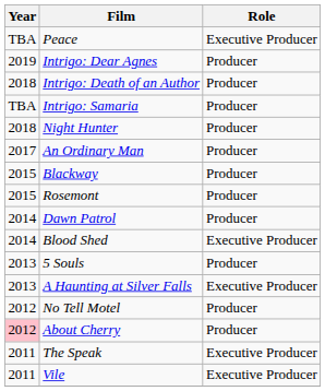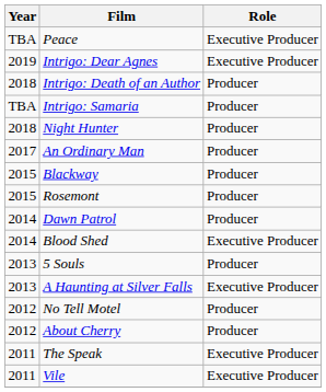 <table class="wikitable plainrowheaders sortable">
 <tr>
 <th>Year</th>
 <th>Film</th>
 <th>Role</th>
 </tr>
 <tr>
 <td rowspan="1">TBA</td>
 <td><em>Peace</em></td>
 <td>Executive Producer</td>
 </tr>
 <tr>
 <td rowspan="1">2019</td>
 <td><em><a href='#'>Intrigo: Dear Agnes</a></em></td>
-<td>Producer</td>
+<td>Executive Producer</td>
 </tr>
 <tr>
 <td rowspan="1">2018</td>
 <td><em><a href='#'>Intrigo: Death of an Author</a></em></td>
 <td>Producer</td>
 </tr>
 <tr>
 <td rowspan="1">TBA</td>
 <td><em><a href='#'>Intrigo: Samaria</a></em></td>
 <td>Producer</td>
 </tr>
 <tr>
 <td rowspan="1">2018</td>
 <td><em><a href='#'>Night Hunter</a></em></td>
 <td>Producer</td>
 </tr>
 <tr>
 <td rowspan="1">2017</td>
 <td><em><a href='#'>An Ordinary Man</a></em></td>
 <td>Producer</td>
 </tr>
 <tr>
 <td rowspan="1">2015</td>
 <td><em><a href='#'>Blackway</a></em></td>
 <td>Producer</td>
 </tr>
 <tr>
 <td rowspan="1">2015</td>
 <td><em>Rosemont</em></td>
 <td>Producer</td>
 </tr>
 <tr>
 <td rowspan="1">2014</td>
 <td><em><a href='#'>Dawn Patrol</a></em></td>
 <td>Producer</td>
 </tr>
 <tr>
 <td rowspan="1">2014</td>
 <td><em>Blood Shed</em></td>
 <td>Executive Producer</td>
 </tr>
 <tr>
 <td rowspan="1">2013</td>
 <td><em>5 Souls</em></td>
 <td>Producer</td>
 </tr>
 <tr>
 <td rowspan="1">2013</td>
 <td><em><a href='#'>A Haunting at Silver Falls</a></em></td>
 <td>Executive Producer</td>
 </tr>
 <tr>
 <td rowspan="1">2012</td>
 <td><em>No Tell Motel</em></td>
 <td>Producer</td>
 </tr>
 <tr>
-<td rowspan="1" style="background: pink;">2012</td>
+<td rowspan="1">2012</td>
 <td><em><a href='#'>About Cherry</a></em></td>
 <td>Producer</td>
 </tr>
 <tr>
 <td rowspan="1">2011</td>
 <td><em>The Speak</em></td>
 <td>Executive Producer</td>
 </tr>
 <tr>
 <td rowspan="1">2011</td>
 <td><em><a href='#'>Vile</a></em></td>
 <td>Executive Producer</td>
 </tr>
 <tr>
 </tr>
 </table>
